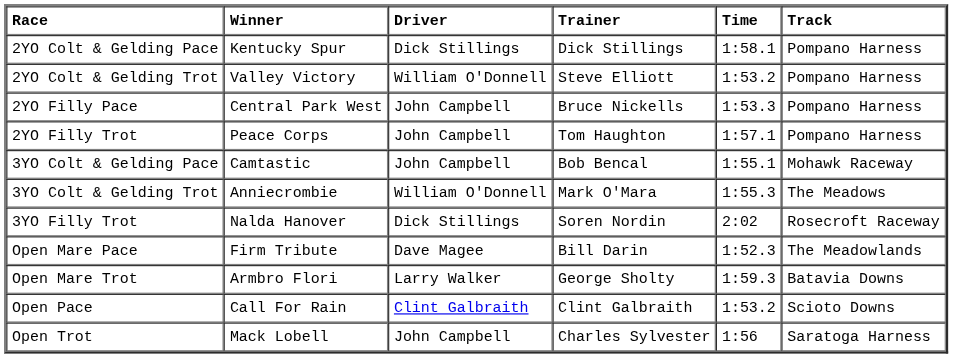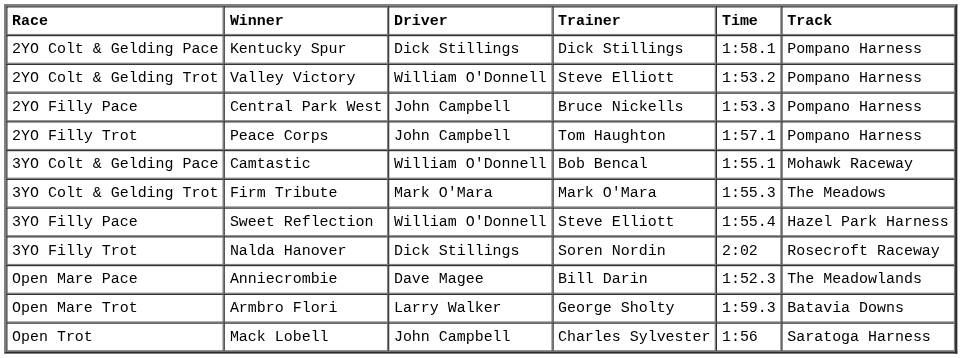 <table cellspacing="0" cellpadding="4" border="2">
 <tr>
 <td><strong>Race</strong></td>
 <td><strong>Winner</strong></td>
 <td><strong>Driver</strong></td>
 <td><strong>Trainer</strong></td>
 <td><strong>Time</strong></td>
 <td><strong>Track</strong></td>
 </tr>
 <tr>
 <td>2YO Colt & Gelding Pace</td>
 <td>Kentucky Spur</td>
 <td>Dick Stillings</td>
 <td>Dick Stillings</td>
 <td>1:58.1</td>
 <td>Pompano Harness</td>
 </tr>
 <tr>
 <td>2YO Colt & Gelding Trot</td>
 <td>Valley Victory</td>
 <td>William O'Donnell</td>
 <td>Steve Elliott</td>
 <td>1:53.2</td>
 <td>Pompano Harness</td>
 </tr>
 <tr>
 <td>2YO Filly Pace</td>
 <td>Central Park West</td>
 <td>John Campbell</td>
 <td>Bruce Nickells</td>
 <td>1:53.3</td>
 <td>Pompano Harness</td>
 </tr>
 <tr>
 <td>2YO Filly Trot</td>
 <td>Peace Corps</td>
 <td>John Campbell</td>
 <td>Tom Haughton</td>
 <td>1:57.1</td>
 <td>Pompano Harness</td>
 </tr>
 <tr>
 <td>3YO Colt & Gelding Pace</td>
 <td>Camtastic</td>
-<td>John Campbell</td>
+<td>William O'Donnell</td>
 <td>Bob Bencal</td>
 <td>1:55.1</td>
 <td>Mohawk Raceway</td>
 </tr>
 <tr>
 <td>3YO Colt & Gelding Trot</td>
-<td>Anniecrombie</td>
-<td>William O'Donnell</td>
+<td>Firm Tribute</td>
+<td>Mark O'Mara</td>
 <td>Mark O'Mara</td>
 <td>1:55.3</td>
 <td>The Meadows</td>
+</tr>
+<tr>
+<td>3YO Filly Pace</td>
+<td>Sweet Reflection</td>
+<td>William O'Donnell</td>
+<td>Steve Elliott</td>
+<td>1:55.4</td>
+<td>Hazel Park Harness</td>
 </tr>
 <tr>
 <td>3YO Filly Trot</td>
 <td>Nalda Hanover</td>
 <td>Dick Stillings</td>
 <td>Soren Nordin</td>
 <td>2:02</td>
 <td>Rosecroft Raceway</td>
 </tr>
 <tr>
 <td>Open Mare Pace</td>
-<td>Firm Tribute</td>
+<td>Anniecrombie</td>
 <td>Dave Magee</td>
 <td>Bill Darin</td>
 <td>1:52.3</td>
 <td>The Meadowlands</td>
 </tr>
 <tr>
 <td>Open Mare Trot</td>
 <td>Armbro Flori</td>
 <td>Larry Walker</td>
 <td>George Sholty</td>
 <td>1:59.3</td>
 <td>Batavia Downs</td>
 </tr>
 <tr>
-<td>Open Pace</td>
-<td>Call For Rain</td>
-<td><a href='#'>Clint Galbraith</a></td>
-<td>Clint Galbraith</td>
-<td>1:53.2</td>
-<td>Scioto Downs</td>
-</tr>
-<tr>
 <td>Open Trot</td>
 <td>Mack Lobell</td>
 <td>John Campbell</td>
 <td>Charles Sylvester</td>
 <td>1:56</td>
 <td>Saratoga Harness</td>
 </tr>
 </table>
